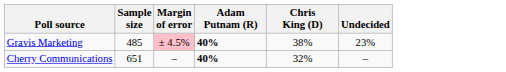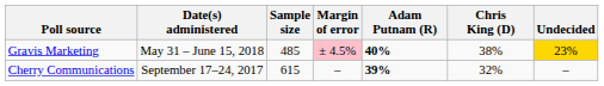 <table class="wikitable">
 <tr valign=bottom>
 <th>Poll source</th>
+<th>Date(s)<br>administered</th>
 <th>Sample<br>size</th>
 <th>Margin<br>of error</th>
 <th style="width:100px;">Adam<br>Putnam (R)</th>
 <th style="width:100px;">Chris<br>King (D)</th>
 <th>Undecided</th>
 </tr>
 <tr>
 <td><a href='#'>Gravis Marketing</a></td>
+<td align=center>May 31 – June 15, 2018</td>
 <td align=center>485</td>
 <td align=center style="background: pink;">± 4.5%</td>
 <td><strong>40%</strong></td>
 <td align=center>38%</td>
-<td align=center>23%</td>
+<td align=center style="background: gold;">23%</td>
 </tr>
 <tr>
 <td><a href='#'>Cherry Communications</a></td>
-<td align=center>651</td>
+<td align=center>September 17–24, 2017</td>
+<td align=center>615</td>
 <td align=center>–</td>
-<td><strong>40%</strong></td>
+<td><strong>39%</strong></td>
 <td align=center>32%</td>
 <td align=center>–</td>
 </tr>
 </table>
